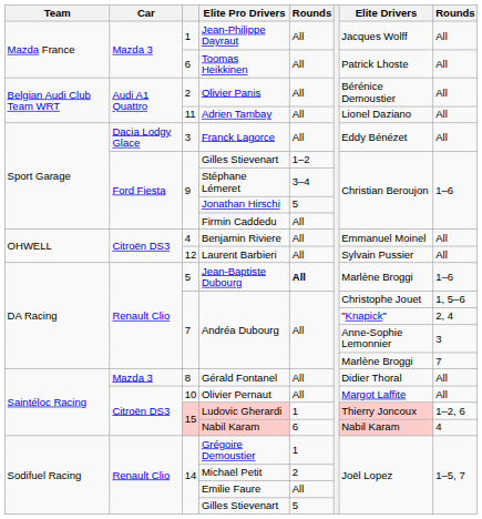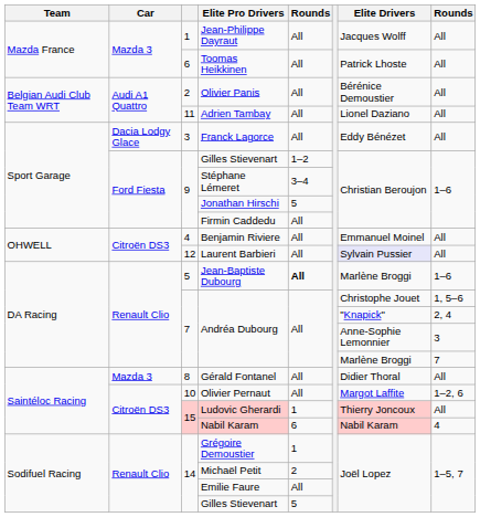 <table class="wikitable" style="font-size: 85%">
 <tr>
 <th>Team</th>
 <th>Car</th>
 <th></th>
 <th>Elite Pro Drivers</th>
 <th>Rounds</th>
 <th rowspan=25></th>
 <th>Elite Drivers</th>
 <th>Rounds</th>
 </tr>
 <tr>
 <td rowspan=2> <a href='#'>Mazda</a> France</td>
 <td rowspan=2><a href='#'>Mazda 3</a></td>
 <td>1</td>
 <td> <a href='#'>Jean-Philippe Dayraut</a></td>
 <td>All</td>
 <td> Jacques Wolff</td>
 <td>All</td>
 </tr>
 <tr>
 <td>6</td>
 <td> <a href='#'>Toomas Heikkinen</a></td>
 <td>All</td>
 <td> Patrick Lhoste</td>
 <td>All</td>
 </tr>
 <tr>
 <td rowspan=2> <a href='#'>Belgian Audi Club Team WRT</a></td>
 <td rowspan=2><a href='#'>Audi A1 Quattro</a></td>
 <td>2</td>
 <td> <a href='#'>Olivier Panis</a></td>
 <td>All</td>
 <td> Bérénice Demoustier</td>
 <td>All</td>
 </tr>
 <tr>
 <td>11</td>
 <td> <a href='#'>Adrien Tambay</a></td>
 <td>All</td>
 <td> Lionel Daziano</td>
 <td>All</td>
 </tr>
 <tr>
 <td rowspan=5> Sport Garage</td>
 <td><a href='#'>Dacia Lodgy Glace</a></td>
 <td>3</td>
 <td> <a href='#'>Franck Lagorce</a></td>
 <td>All</td>
 <td> Eddy Bénézet</td>
 <td>All</td>
 </tr>
 <tr>
 <td rowspan=4><a href='#'>Ford Fiesta</a></td>
 <td rowspan=4>9</td>
 <td> Gilles Stievenart</td>
 <td>1–2</td>
 <td rowspan=4> Christian Beroujon</td>
 <td rowspan=4>1–6</td>
 </tr>
 <tr>
 <td> Stéphane Lémeret</td>
 <td>3–4</td>
 </tr>
 <tr>
 <td> <a href='#'>Jonathan Hirschi</a></td>
 <td>5</td>
 </tr>
 <tr>
 <td> Firmin Caddedu</td>
 <td>All</td>
 </tr>
 <tr>
 <td rowspan=2> OHWELL</td>
 <td rowspan=2><a href='#'>Citroën DS3</a></td>
 <td>4</td>
 <td> Benjamin Riviere</td>
 <td>All</td>
 <td> Emmanuel Moinel</td>
 <td>All</td>
 </tr>
 <tr>
 <td>12</td>
 <td> Laurent Barbieri</td>
 <td>All</td>
-<td> Sylvain Pussier</td>
+<td style="background: lavender;"> Sylvain Pussier</td>
 <td>All</td>
 </tr>
 <tr>
 <td rowspan=5> DA Racing</td>
 <td rowspan=5><a href='#'>Renault Clio</a></td>
 <td>5</td>
 <td> <a href='#'>Jean-Baptiste Dubourg</a></td>
 <td><strong>All</strong></td>
 <td> Marlène Broggi</td>
 <td>1–6</td>
 </tr>
 <tr>
 <td rowspan=4>7</td>
 <td rowspan=4> Andréa Dubourg</td>
 <td rowspan=4>All</td>
 <td> Christophe Jouet</td>
 <td>1, 5–6</td>
 </tr>
 <tr>
 <td> "<a href='#'>Knapick</a>"</td>
 <td>2, 4</td>
 </tr>
 <tr>
 <td> Anne-Sophie Lemonnier</td>
 <td>3</td>
 </tr>
 <tr>
 <td> Marlène Broggi</td>
 <td>7</td>
 </tr>
 <tr>
 <td rowspan=4> <a href='#'>Saintéloc Racing</a></td>
 <td><a href='#'>Mazda 3</a></td>
 <td>8</td>
 <td> Gérald Fontanel</td>
 <td>All</td>
 <td> Didier Thoral</td>
 <td>All</td>
 </tr>
 <tr>
 <td rowspan=3><a href='#'>Citroën DS3</a></td>
 <td>10</td>
 <td> Olivier Pernaut</td>
 <td>All</td>
 <td> <a href='#'>Margot Laffite</a></td>
-<td>All</td>
+<td>1–2, 6</td>
 </tr>
 <tr>
 <td style="background:#FFCCCC;" rowspan=2>15</td>
 <td style="background:#FFCCCC;"> Ludovic Gherardi</td>
 <td>1</td>
 <td style="background:#FFCCCC;"> Thierry Joncoux</td>
-<td>1–2, 6</td>
+<td>All</td>
 </tr>
 <tr>
 <td style="background:#FFCCCC;"> Nabil Karam</td>
 <td>6</td>
 <td style="background:#FFCCCC;"> Nabil Karam</td>
 <td>4</td>
 </tr>
 <tr>
 <td rowspan=4> Sodifuel Racing</td>
 <td rowspan=4><a href='#'>Renault Clio</a></td>
 <td rowspan=4>14</td>
 <td> <a href='#'>Grégoire Demoustier</a></td>
 <td>1</td>
 <td rowspan=4> Joël Lopez</td>
 <td rowspan=4>1–5, 7</td>
 </tr>
 <tr>
 <td> Michaël Petit</td>
 <td>2</td>
 </tr>
 <tr>
 <td> Emilie Faure</td>
 <td>All</td>
 </tr>
 <tr>
 <td> Gilles Stievenart</td>
 <td>5</td>
 </tr>
 </table>
